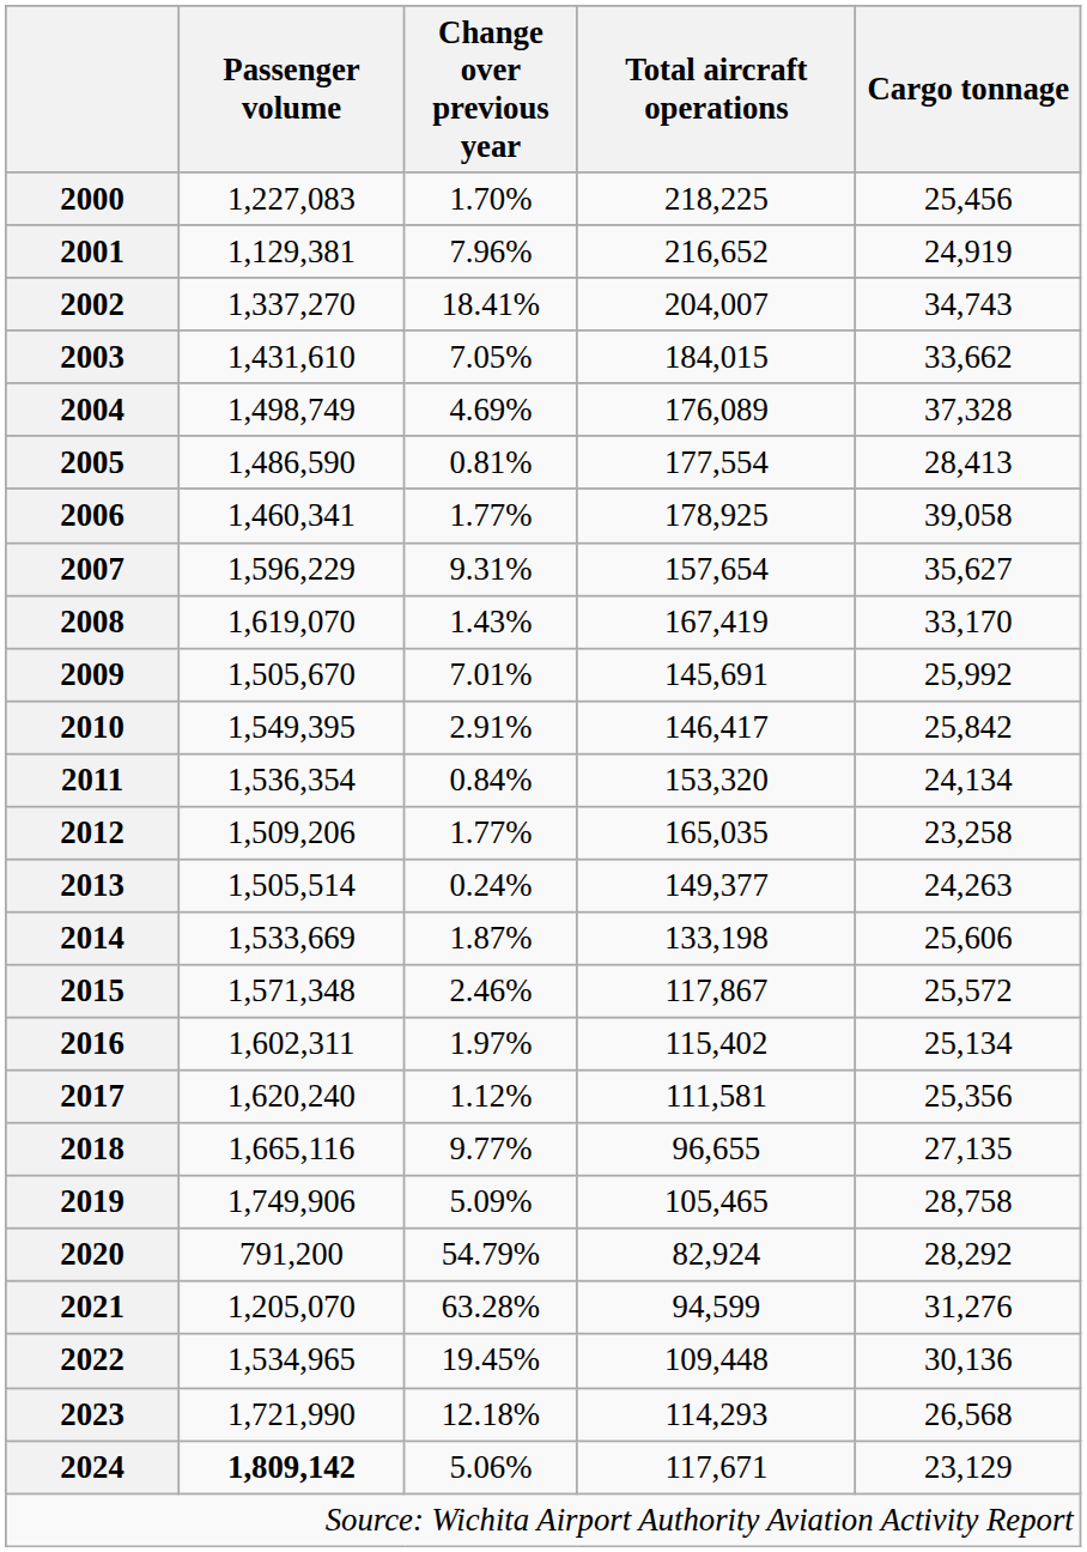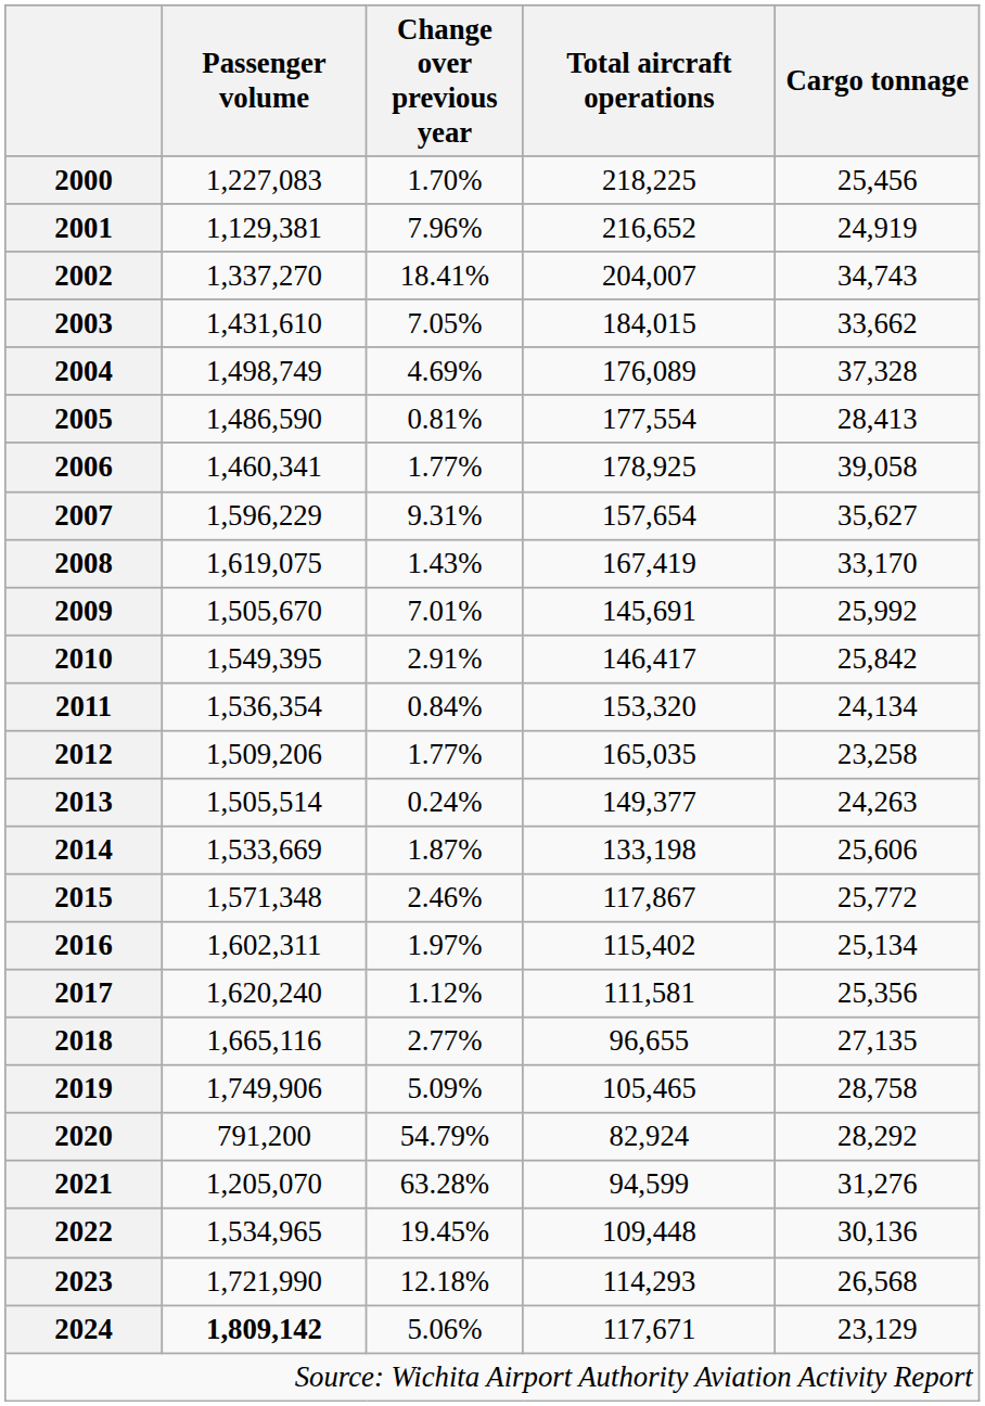 <table class="wikitable sortable" style="font-size: 95%">
 <tr>
 <th style="width:75px"></th>
 <th style="width:100px">Passenger volume</th>
 <th style="width:75px">Change over previous year</th>
 <th style="width:125px">Total aircraft operations</th>
 <th style="width:100px">Cargo tonnage</th>
 </tr>
 <tr align=center>
 <th>2000</th>
 <td>1,227,083</td>
 <td>1.70%</td>
 <td>218,225</td>
 <td>25,456</td>
 </tr>
 <tr align=center>
 <th>2001</th>
 <td>1,129,381</td>
 <td>7.96%</td>
 <td>216,652</td>
 <td>24,919</td>
 </tr>
 <tr align=center>
 <th>2002</th>
 <td>1,337,270</td>
 <td>18.41%</td>
 <td>204,007</td>
 <td>34,743</td>
 </tr>
 <tr align=center>
 <th>2003</th>
 <td>1,431,610</td>
 <td>7.05%</td>
 <td>184,015</td>
 <td>33,662</td>
 </tr>
 <tr align=center>
 <th>2004</th>
 <td>1,498,749</td>
 <td>4.69%</td>
 <td>176,089</td>
 <td>37,328</td>
 </tr>
 <tr align=center>
 <th>2005</th>
 <td>1,486,590</td>
 <td>0.81%</td>
 <td>177,554</td>
 <td>28,413</td>
 </tr>
 <tr align=center>
 <th>2006</th>
 <td>1,460,341</td>
 <td>1.77%</td>
 <td>178,925</td>
 <td>39,058</td>
 </tr>
 <tr align=center>
 <th>2007</th>
 <td>1,596,229</td>
 <td>9.31%</td>
 <td>157,654</td>
 <td>35,627</td>
 </tr>
 <tr align=center>
 <th>2008</th>
-<td>1,619,070</td>
+<td>1,619,075</td>
 <td>1.43%</td>
 <td>167,419</td>
 <td>33,170</td>
 </tr>
 <tr align=center>
 <th>2009</th>
 <td>1,505,670</td>
 <td>7.01%</td>
 <td>145,691</td>
 <td>25,992</td>
 </tr>
 <tr align=center>
 <th>2010</th>
 <td>1,549,395</td>
 <td>2.91%</td>
 <td>146,417</td>
 <td>25,842</td>
 </tr>
 <tr align=center>
 <th>2011</th>
 <td>1,536,354</td>
 <td>0.84%</td>
 <td>153,320</td>
 <td>24,134</td>
 </tr>
 <tr align=center>
 <th>2012</th>
 <td>1,509,206</td>
 <td>1.77%</td>
 <td>165,035</td>
 <td>23,258</td>
 </tr>
 <tr align=center>
 <th>2013</th>
 <td>1,505,514</td>
 <td>0.24%</td>
 <td>149,377</td>
 <td>24,263</td>
 </tr>
 <tr align=center>
 <th>2014</th>
 <td>1,533,669</td>
 <td>1.87%</td>
 <td>133,198</td>
 <td>25,606</td>
 </tr>
 <tr align=center>
 <th>2015</th>
 <td>1,571,348</td>
 <td>2.46%</td>
 <td>117,867</td>
-<td>25,572</td>
+<td>25,772</td>
 </tr>
 <tr align=center>
 <th>2016</th>
 <td>1,602,311</td>
 <td>1.97%</td>
 <td>115,402</td>
 <td>25,134</td>
 </tr>
 <tr align=center>
 <th>2017</th>
 <td>1,620,240</td>
 <td>1.12%</td>
 <td>111,581</td>
 <td>25,356</td>
 </tr>
 <tr align=center>
 <th>2018</th>
 <td>1,665,116</td>
-<td>9.77%</td>
+<td>2.77%</td>
 <td>96,655</td>
 <td>27,135</td>
 </tr>
 <tr align=center>
 <th>2019</th>
 <td>1,749,906</td>
 <td>5.09%</td>
 <td>105,465</td>
 <td>28,758</td>
 </tr>
 <tr align=center>
 <th>2020</th>
 <td>791,200</td>
 <td>54.79%</td>
 <td>82,924</td>
 <td>28,292</td>
 </tr>
 <tr align=center>
 <th>2021</th>
 <td>1,205,070</td>
 <td>63.28%</td>
 <td>94,599</td>
 <td>31,276</td>
 </tr>
 <tr align=center>
 <th>2022</th>
 <td>1,534,965</td>
 <td>19.45%</td>
 <td>109,448</td>
 <td>30,136</td>
 </tr>
 <tr align=center>
 <th>2023</th>
 <td>1,721,990</td>
 <td>12.18%</td>
 <td>114,293</td>
 <td>26,568</td>
 </tr>
 <tr align=center>
 <th>2024</th>
 <td><strong>1,809,142</strong></td>
 <td>5.06%</td>
 <td>117,671</td>
 <td>23,129</td>
 </tr>
 <tr align=center>
 <td colspan="5" style="text-align:right;"><em>Source: Wichita Airport Authority Aviation Activity Report</em></td>
 </tr>
 </table>
